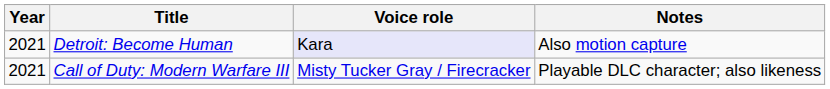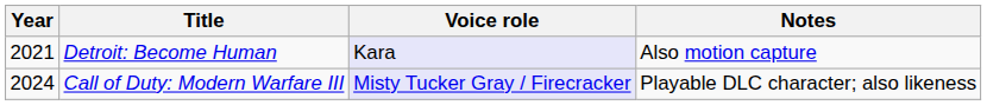 <table class="wikitable sortable">
 <tr>
 <th>Year</th>
 <th>Title</th>
 <th>Voice role</th>
 <th class="unsortable">Notes</th>
 </tr>
 <tr>
 <td>2021</td>
 <td><em><a href='#'>Detroit: Become Human</a></em></td>
 <td style="background: lavender;">Kara</td>
 <td>Also <a href='#'>motion capture</a></td>
 </tr>
 <tr>
-<td>2021</td>
+<td>2024</td>
 <td><em><a href='#'>Call of Duty: Modern Warfare III</a></em></td>
-<td><a href='#'>Misty Tucker Gray / Firecracker</a></td>
+<td style="background: lavender;"><a href='#'>Misty Tucker Gray / Firecracker</a></td>
 <td>Playable DLC character; also likeness</td>
 </tr>
 </table>
